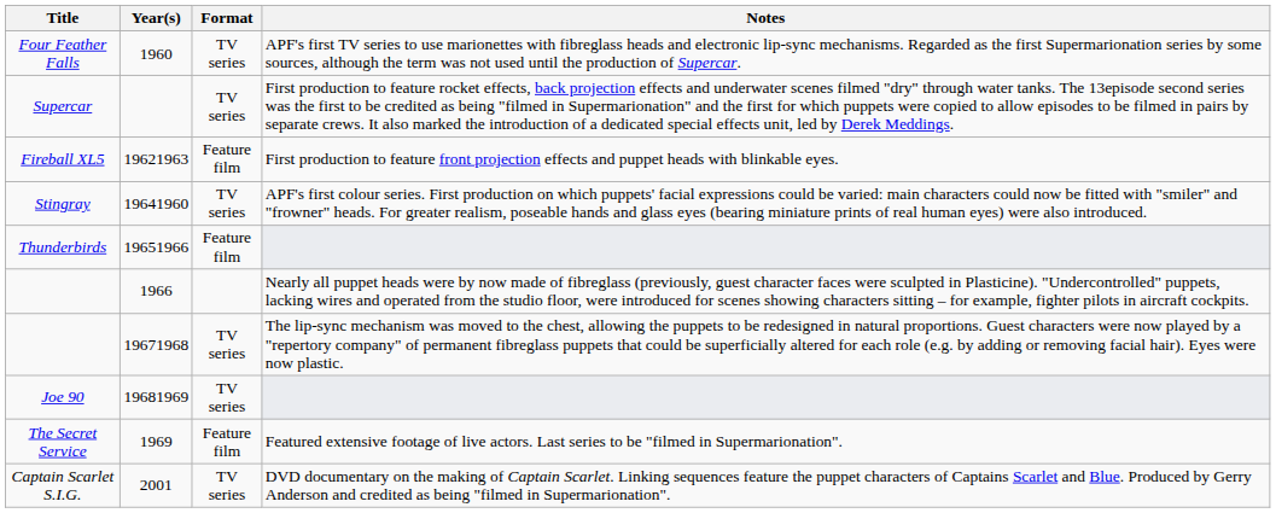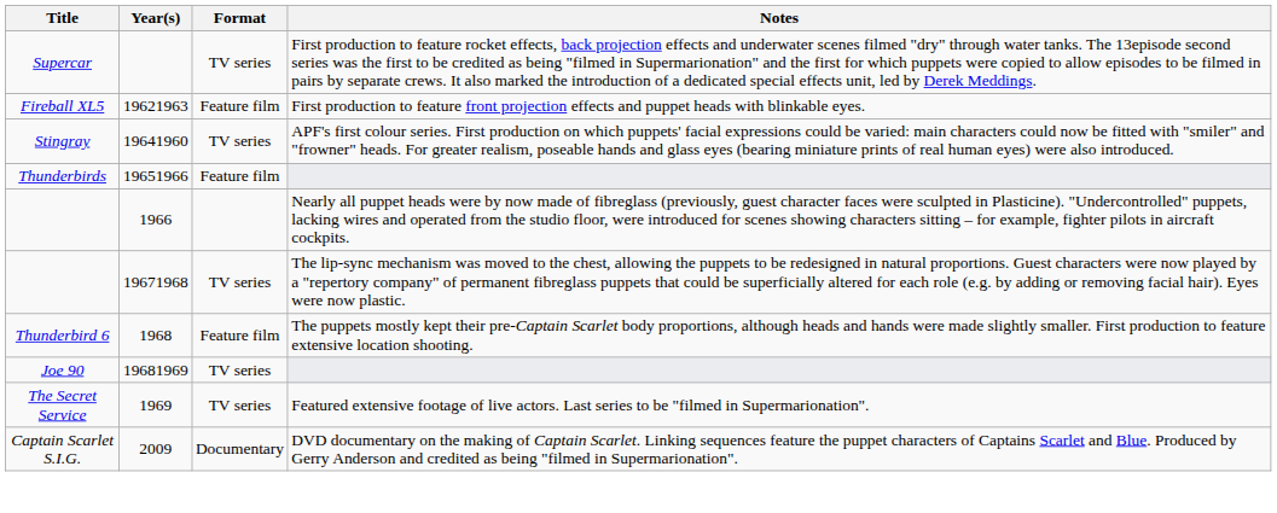 <table class="wikitable">
 <tr>
 <th>Title</th>
 <th>Year(s)</th>
 <th>Format</th>
 <th>Notes</th>
-</tr>
-<tr>
-<td style="text-align: center;"><em><a href='#'>Four Feather Falls</a></em></td>
-<td style="text-align: center;">1960</td>
-<td style="text-align: center;">TV series</td>
-<td>APF's first TV series to use marionettes with fibreglass heads and electronic lip-sync mechanisms. Regarded as the first Supermarionation series by some sources, although the term was not used until the production of <em><a href='#'>Supercar</a></em>.</td>
 </tr>
 <tr>
 <td style="text-align: center;"><em><a href='#'>Supercar</a></em></td>
 <td style="text-align: center;"></td>
 <td style="text-align: center;">TV series</td>
 <td>First production to feature rocket effects, <a href='#'>back projection</a> effects and underwater scenes filmed "dry" through water tanks. The 13episode second series was the first to be credited as being "filmed in Supermarionation" and the first for which puppets were copied to allow episodes to be filmed in pairs by separate crews. It also marked the introduction of a dedicated special effects unit, led by <a href='#'>Derek Meddings</a>.</td>
 </tr>
 <tr>
 <td style="text-align: center;"><em><a href='#'>Fireball XL5</a></em></td>
 <td style="text-align: center;">19621963</td>
 <td style="text-align: center;">Feature film</td>
 <td>First production to feature <a href='#'>front projection</a> effects and puppet heads with blinkable eyes.</td>
 </tr>
 <tr>
 <td style="text-align: center;"><em><a href='#'>Stingray</a></em></td>
 <td style="text-align: center;">19641960</td>
 <td style="text-align: center;">TV series</td>
 <td>APF's first colour series. First production on which puppets' facial expressions could be varied: main characters could now be fitted with "smiler" and "frowner" heads. For greater realism, poseable hands and glass eyes (bearing miniature prints of real human eyes) were also introduced.</td>
 </tr>
 <tr>
 <td style="text-align: center;"><em><a href='#'>Thunderbirds</a></em></td>
 <td style="text-align: center;">19651966</td>
 <td style="text-align: center;">Feature film</td>
 <td style="background-color: #EAECF0;"></td>
 </tr>
 <tr>
 <td style="text-align: center;"></td>
 <td style="text-align: center;">1966</td>
 <td style="text-align: center;"></td>
 <td>Nearly all puppet heads were by now made of fibreglass (previously, guest character faces were sculpted in Plasticine). "Undercontrolled" puppets, lacking wires and operated from the studio floor, were introduced for scenes showing characters sitting – for example, fighter pilots in aircraft cockpits.</td>
 </tr>
 <tr>
 <td style="text-align: center;"></td>
 <td style="text-align: center;">19671968</td>
 <td style="text-align: center;">TV series</td>
 <td>The lip-sync mechanism was moved to the chest, allowing the puppets to be redesigned in natural proportions. Guest characters were now played by a "repertory company" of permanent fibreglass puppets that could be superficially altered for each role (e.g. by adding or removing facial hair). Eyes were now plastic.</td>
 </tr>
 <tr>
+<td style="text-align: center;"><em><a href='#'>Thunderbird 6</a></em></td>
+<td style="text-align: center;">1968</td>
+<td style="text-align: center;">Feature film</td>
+<td>The puppets mostly kept their pre-<em>Captain Scarlet</em> body proportions, although heads and hands were made slightly smaller. First production to feature extensive location shooting.</td>
+</tr>
+<tr>
 <td style="text-align: center;"><em><a href='#'>Joe 90</a></em></td>
 <td style="text-align: center;">19681969</td>
 <td style="text-align: center;">TV series</td>
 <td style="background-color: #EAECF0;"></td>
 </tr>
 <tr>
 <td style="text-align: center;"><em><a href='#'>The Secret Service</a></em></td>
 <td style="text-align: center;">1969</td>
-<td style="text-align: center;">Feature film</td>
+<td style="text-align: center;">TV series</td>
 <td>Featured extensive footage of live actors. Last series to be "filmed in Supermarionation".</td>
 </tr>
 <tr>
 <td style="text-align: center;"><em>Captain Scarlet S.I.G.</em></td>
-<td style="text-align: center;">2001</td>
-<td style="text-align: center;">TV series</td>
+<td style="text-align: center;">2009</td>
+<td style="text-align: center;">Documentary</td>
 <td>DVD documentary on the making of <em>Captain Scarlet</em>. Linking sequences feature the puppet characters of Captains <a href='#'>Scarlet</a> and <a href='#'>Blue</a>. Produced by Gerry Anderson and credited as being "filmed in Supermarionation".</td>
 </tr>
 </table>
